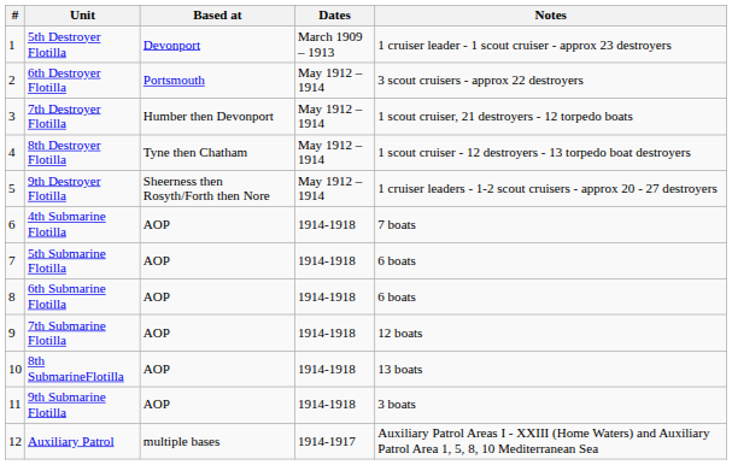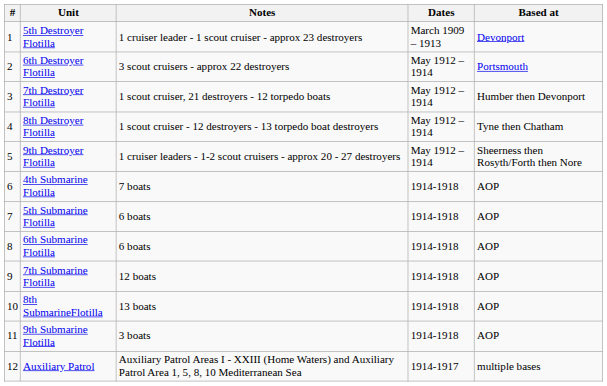 <table class="wikitable">
 <tr>
 <th>#</th>
 <th>Unit</th>
+<th>Notes</th>
+<th>Dates</th>
 <th>Based at</th>
-<th>Dates</th>
-<th>Notes</th>
 </tr>
 <tr>
 <td>1</td>
 <td><a href='#'>5th Destroyer Flotilla</a></td>
+<td>1 cruiser leader - 1 scout cruiser - approx 23 destroyers</td>
+<td>March 1909 – 1913</td>
 <td><a href='#'>Devonport</a></td>
-<td>March 1909 – 1913</td>
-<td>1 cruiser leader - 1 scout cruiser - approx 23 destroyers</td>
 </tr>
 <tr>
 <td>2</td>
 <td><a href='#'>6th Destroyer Flotilla</a></td>
+<td>3 scout cruisers  - approx 22 destroyers</td>
+<td>May 1912 – 1914</td>
 <td><a href='#'>Portsmouth</a></td>
-<td>May 1912 – 1914</td>
-<td>3 scout cruisers  - approx 22 destroyers</td>
 </tr>
 <tr>
 <td>3</td>
 <td><a href='#'>7th Destroyer Flotilla</a></td>
+<td>1 scout cruiser, 21 destroyers - 12 torpedo boats</td>
+<td>May 1912 – 1914</td>
 <td>Humber then Devonport</td>
-<td>May 1912 – 1914</td>
-<td>1 scout cruiser, 21 destroyers - 12 torpedo boats</td>
 </tr>
 <tr>
 <td>4</td>
 <td><a href='#'>8th Destroyer Flotilla</a></td>
+<td>1 scout cruiser - 12 destroyers - 13 torpedo boat destroyers</td>
+<td>May 1912 – 1914</td>
 <td>Tyne then Chatham</td>
-<td>May 1912 – 1914</td>
-<td>1 scout cruiser - 12 destroyers - 13 torpedo boat destroyers</td>
 </tr>
 <tr>
 <td>5</td>
 <td><a href='#'>9th Destroyer Flotilla</a></td>
+<td>1 cruiser leaders - 1-2 scout cruisers - approx 20 - 27 destroyers</td>
+<td>May 1912 – 1914</td>
 <td>Sheerness then Rosyth/Forth then Nore</td>
-<td>May 1912 – 1914</td>
-<td>1 cruiser leaders - 1-2 scout cruisers - approx 20 - 27 destroyers</td>
 </tr>
 <tr>
 <td>6</td>
 <td><a href='#'>4th Submarine Flotilla</a></td>
+<td>7 boats</td>
+<td>1914-1918</td>
 <td>AOP</td>
-<td>1914-1918</td>
-<td>7 boats</td>
 </tr>
 <tr>
 <td>7</td>
 <td><a href='#'>5th Submarine Flotilla</a></td>
+<td>6 boats</td>
+<td>1914-1918</td>
 <td>AOP</td>
-<td>1914-1918</td>
-<td>6 boats</td>
 </tr>
 <tr>
 <td>8</td>
 <td><a href='#'>6th Submarine Flotilla</a></td>
+<td>6 boats</td>
+<td>1914-1918</td>
 <td>AOP</td>
-<td>1914-1918</td>
-<td>6 boats</td>
 </tr>
 <tr>
 <td>9</td>
 <td><a href='#'>7th Submarine Flotilla</a></td>
+<td>12 boats</td>
+<td>1914-1918</td>
 <td>AOP</td>
-<td>1914-1918</td>
-<td>12 boats</td>
 </tr>
 <tr>
 <td>10</td>
 <td><a href='#'>8th SubmarineFlotilla</a></td>
+<td>13 boats</td>
+<td>1914-1918</td>
 <td>AOP</td>
-<td>1914-1918</td>
-<td>13 boats</td>
 </tr>
 <tr>
 <td>11</td>
 <td><a href='#'>9th Submarine Flotilla</a></td>
+<td>3 boats</td>
+<td>1914-1918</td>
 <td>AOP</td>
-<td>1914-1918</td>
-<td>3 boats</td>
 </tr>
 <tr>
 <td>12</td>
 <td><a href='#'>Auxiliary Patrol</a></td>
+<td>Auxiliary Patrol Areas I - XXIII (Home Waters) and Auxiliary Patrol Area 1, 5, 8, 10 Mediterranean Sea</td>
+<td>1914-1917</td>
 <td>multiple bases</td>
-<td>1914-1917</td>
-<td>Auxiliary Patrol Areas I - XXIII (Home Waters) and Auxiliary Patrol Area 1, 5, 8, 10 Mediterranean Sea</td>
 </tr>
 </table>
